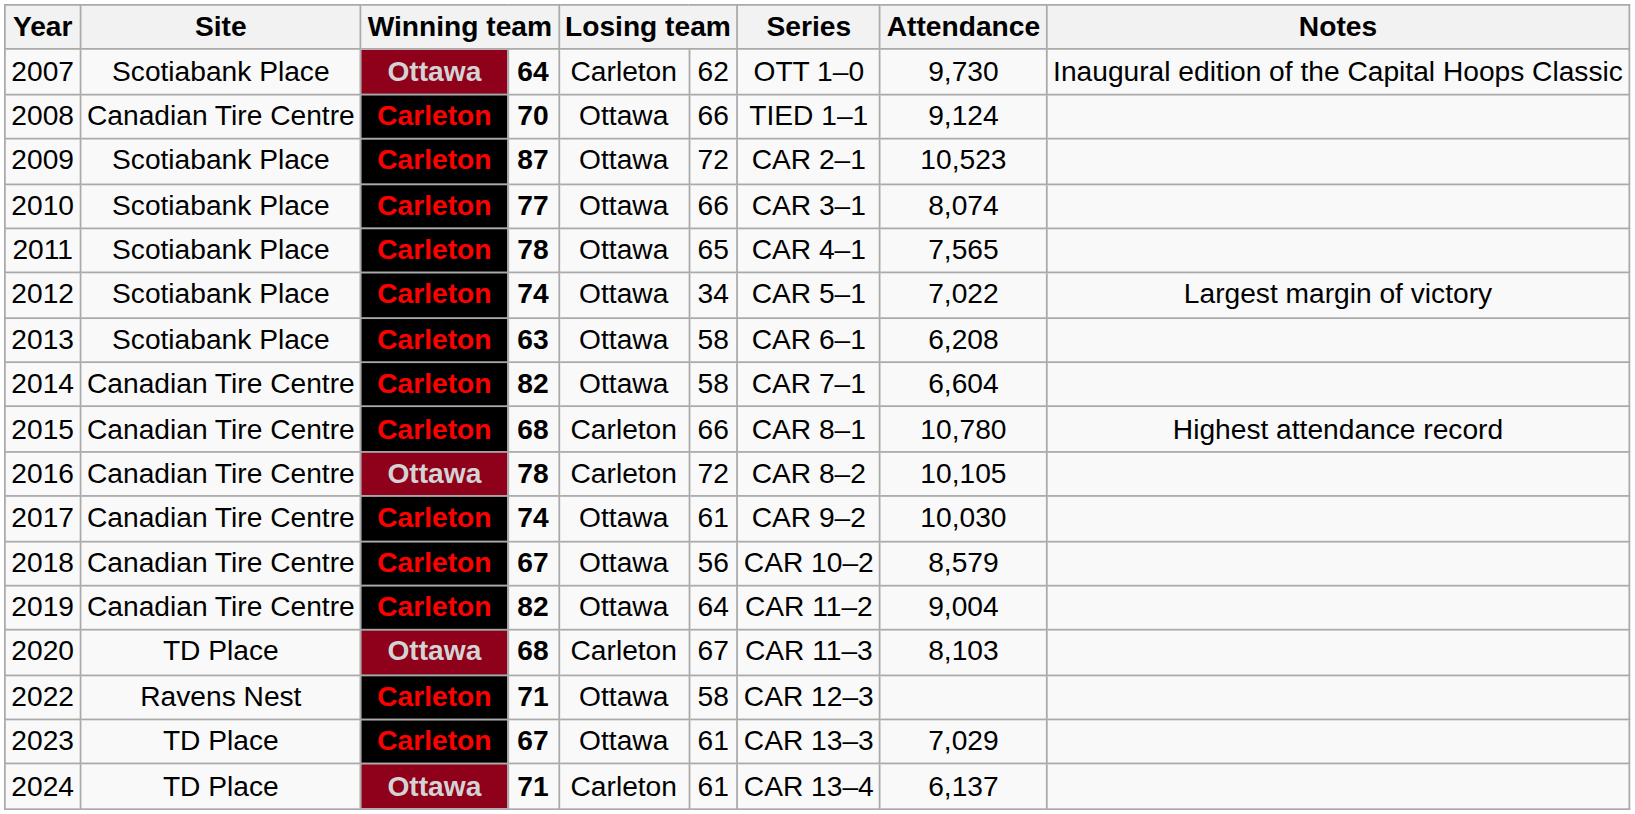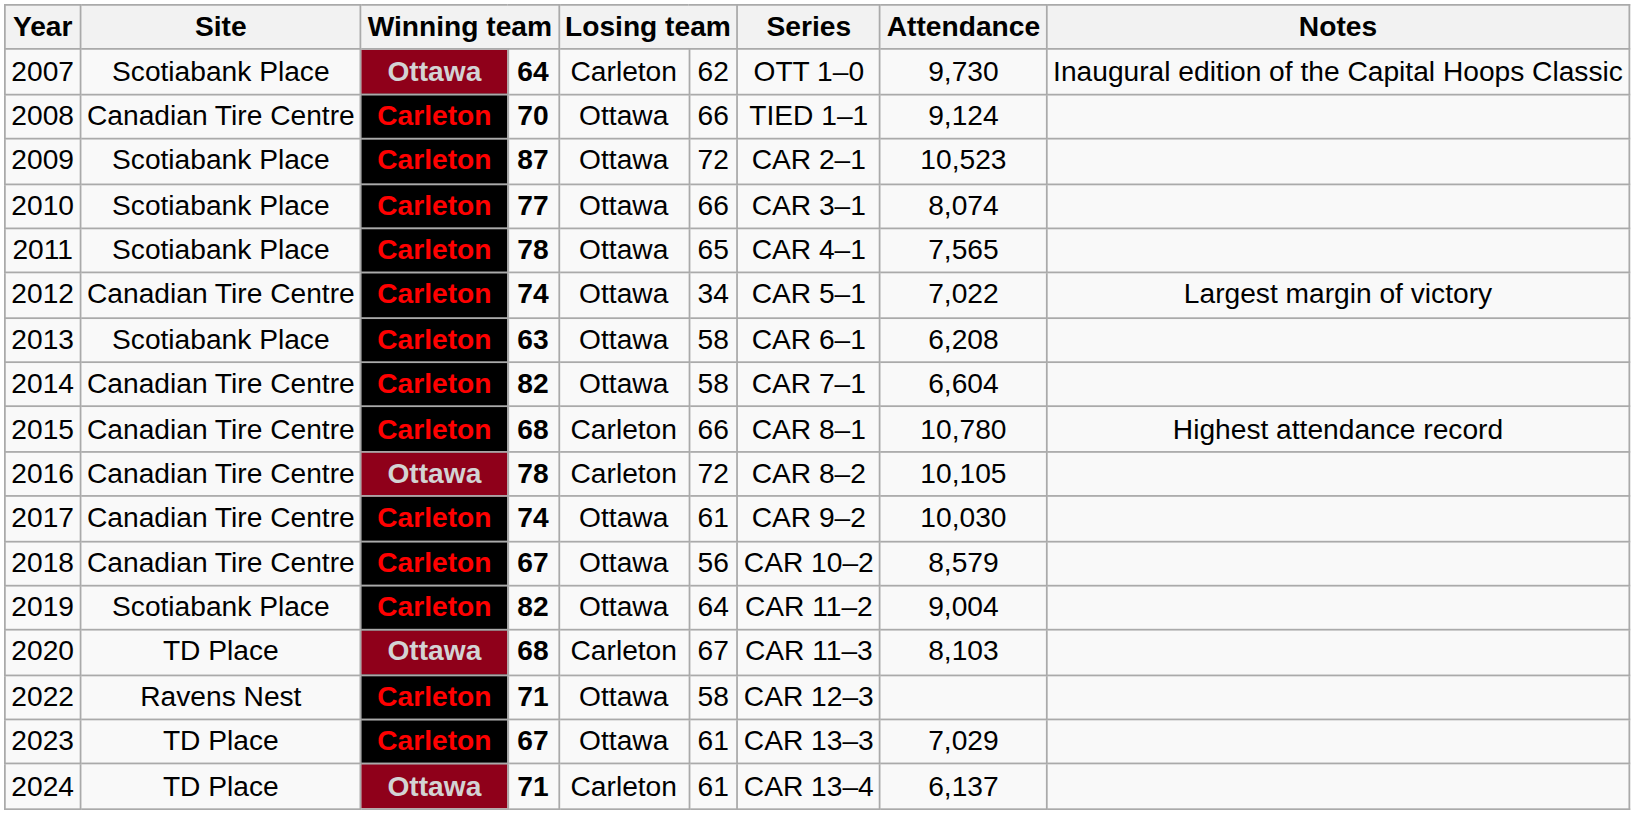 <table class="wikitable" style="text-align:center">
 <tr>
 <th>Year</th>
 <th>Site</th>
 <th colspan=2>Winning team</th>
 <th colspan=2>Losing team</th>
 <th>Series</th>
 <th colspan=1>Attendance</th>
 <th>Notes</th>
 </tr>
 <tr>
 <td>2007</td>
 <td>Scotiabank Place</td>
 <td style="background: #8F001A; color: #D3D3D3"><strong>Ottawa</strong></td>
 <td><strong>64</strong></td>
 <td>Carleton</td>
 <td>62</td>
 <td>OTT 1–0</td>
 <td>9,730</td>
 <td>Inaugural edition of the Capital Hoops Classic</td>
 </tr>
 <tr>
 <td>2008</td>
 <td>Canadian Tire Centre</td>
 <td style="background: #000000; color: #FF0000"><strong>Carleton</strong></td>
 <td><strong>70</strong></td>
 <td>Ottawa</td>
 <td>66</td>
 <td>TIED 1–1</td>
 <td>9,124</td>
 <td></td>
 </tr>
 <tr>
 <td>2009</td>
 <td>Scotiabank Place</td>
 <td style="background: #000000; color: #FF0000"><strong>Carleton</strong></td>
 <td><strong>87</strong></td>
 <td>Ottawa</td>
 <td>72</td>
 <td>CAR 2–1</td>
 <td>10,523</td>
 <td></td>
 </tr>
 <tr>
 <td>2010</td>
 <td>Scotiabank Place</td>
 <td style="background: #000000; color: #FF0000"><strong>Carleton</strong></td>
 <td><strong>77</strong></td>
 <td>Ottawa</td>
 <td>66</td>
 <td>CAR 3–1</td>
 <td>8,074</td>
 <td></td>
 </tr>
 <tr>
 <td>2011</td>
 <td>Scotiabank Place</td>
 <td style="background: #000000; color: #FF0000"><strong>Carleton</strong></td>
 <td><strong>78</strong></td>
 <td>Ottawa</td>
 <td>65</td>
 <td>CAR 4–1</td>
 <td>7,565</td>
 <td></td>
 </tr>
 <tr>
 <td>2012</td>
-<td>Scotiabank Place</td>
+<td>Canadian Tire Centre</td>
 <td style="background: #000000; color: #FF0000"><strong>Carleton</strong></td>
 <td><strong>74</strong></td>
 <td>Ottawa</td>
 <td>34</td>
 <td>CAR 5–1</td>
 <td>7,022</td>
 <td>Largest margin of victory</td>
 </tr>
 <tr>
 <td>2013</td>
 <td>Scotiabank Place</td>
 <td style="background: #000000; color: #FF0000"><strong>Carleton</strong></td>
 <td><strong>63</strong></td>
 <td>Ottawa</td>
 <td>58</td>
 <td>CAR 6–1</td>
 <td>6,208</td>
 <td></td>
 </tr>
 <tr>
 <td>2014</td>
 <td>Canadian Tire Centre</td>
 <td style="background: #000000; color: #FF0000"><strong>Carleton</strong></td>
 <td><strong>82</strong></td>
 <td>Ottawa</td>
 <td>58</td>
 <td>CAR 7–1</td>
 <td>6,604</td>
 <td></td>
 </tr>
 <tr>
 <td>2015</td>
 <td>Canadian Tire Centre</td>
 <td style="background: #000000; color: #FF0000"><strong>Carleton</strong></td>
 <td><strong>68</strong></td>
 <td>Carleton</td>
 <td>66</td>
 <td>CAR 8–1</td>
 <td>10,780</td>
 <td>Highest attendance record</td>
 </tr>
 <tr>
 <td>2016</td>
 <td>Canadian Tire Centre</td>
 <td style="background: #8F001A; color: #D3D3D3"><strong>Ottawa</strong></td>
 <td><strong>78</strong></td>
 <td>Carleton</td>
 <td>72</td>
 <td>CAR 8–2</td>
 <td>10,105</td>
 <td></td>
 </tr>
 <tr>
 <td>2017</td>
 <td>Canadian Tire Centre</td>
 <td style="background: #000000; color: #FF0000"><strong>Carleton</strong></td>
 <td><strong>74</strong></td>
 <td>Ottawa</td>
 <td>61</td>
 <td>CAR 9–2</td>
 <td>10,030</td>
 <td></td>
 </tr>
 <tr>
 <td>2018</td>
 <td>Canadian Tire Centre</td>
 <td style="background: #000000; color: #FF0000"><strong>Carleton</strong></td>
 <td><strong>67</strong></td>
 <td>Ottawa</td>
 <td>56</td>
 <td>CAR 10–2</td>
 <td>8,579</td>
 <td></td>
 </tr>
 <tr>
 <td>2019</td>
-<td>Canadian Tire Centre</td>
+<td>Scotiabank Place</td>
 <td style="background: #000000; color: #FF0000"><strong>Carleton</strong></td>
 <td><strong>82</strong></td>
 <td>Ottawa</td>
 <td>64</td>
 <td>CAR 11–2</td>
 <td>9,004</td>
 <td></td>
 </tr>
 <tr>
 <td>2020</td>
 <td>TD Place</td>
 <td style="background: #8F001A; color: #D3D3D3"><strong>Ottawa</strong></td>
 <td><strong>68</strong></td>
 <td>Carleton</td>
 <td>67</td>
 <td>CAR 11–3</td>
 <td>8,103</td>
 <td></td>
 </tr>
 <tr>
 <td>2022</td>
 <td>Ravens Nest</td>
 <td style="background: #000000; color: #FF0000"><strong>Carleton</strong></td>
 <td><strong>71</strong></td>
 <td>Ottawa</td>
 <td>58</td>
 <td>CAR 12–3</td>
 <td></td>
 <td></td>
 </tr>
 <tr>
 <td>2023</td>
 <td>TD Place</td>
 <td style="background: #000000; color: #FF0000"><strong>Carleton</strong></td>
 <td><strong>67</strong></td>
 <td>Ottawa</td>
 <td>61</td>
 <td>CAR 13–3</td>
 <td>7,029</td>
 <td></td>
 </tr>
 <tr>
 <td>2024</td>
 <td>TD Place</td>
 <td style="background: #8F001A; color: #D3D3D3"><strong>Ottawa</strong></td>
 <td><strong>71</strong></td>
 <td>Carleton</td>
 <td>61</td>
 <td>CAR 13–4</td>
 <td>6,137</td>
 <td></td>
 </tr>
 </table>
